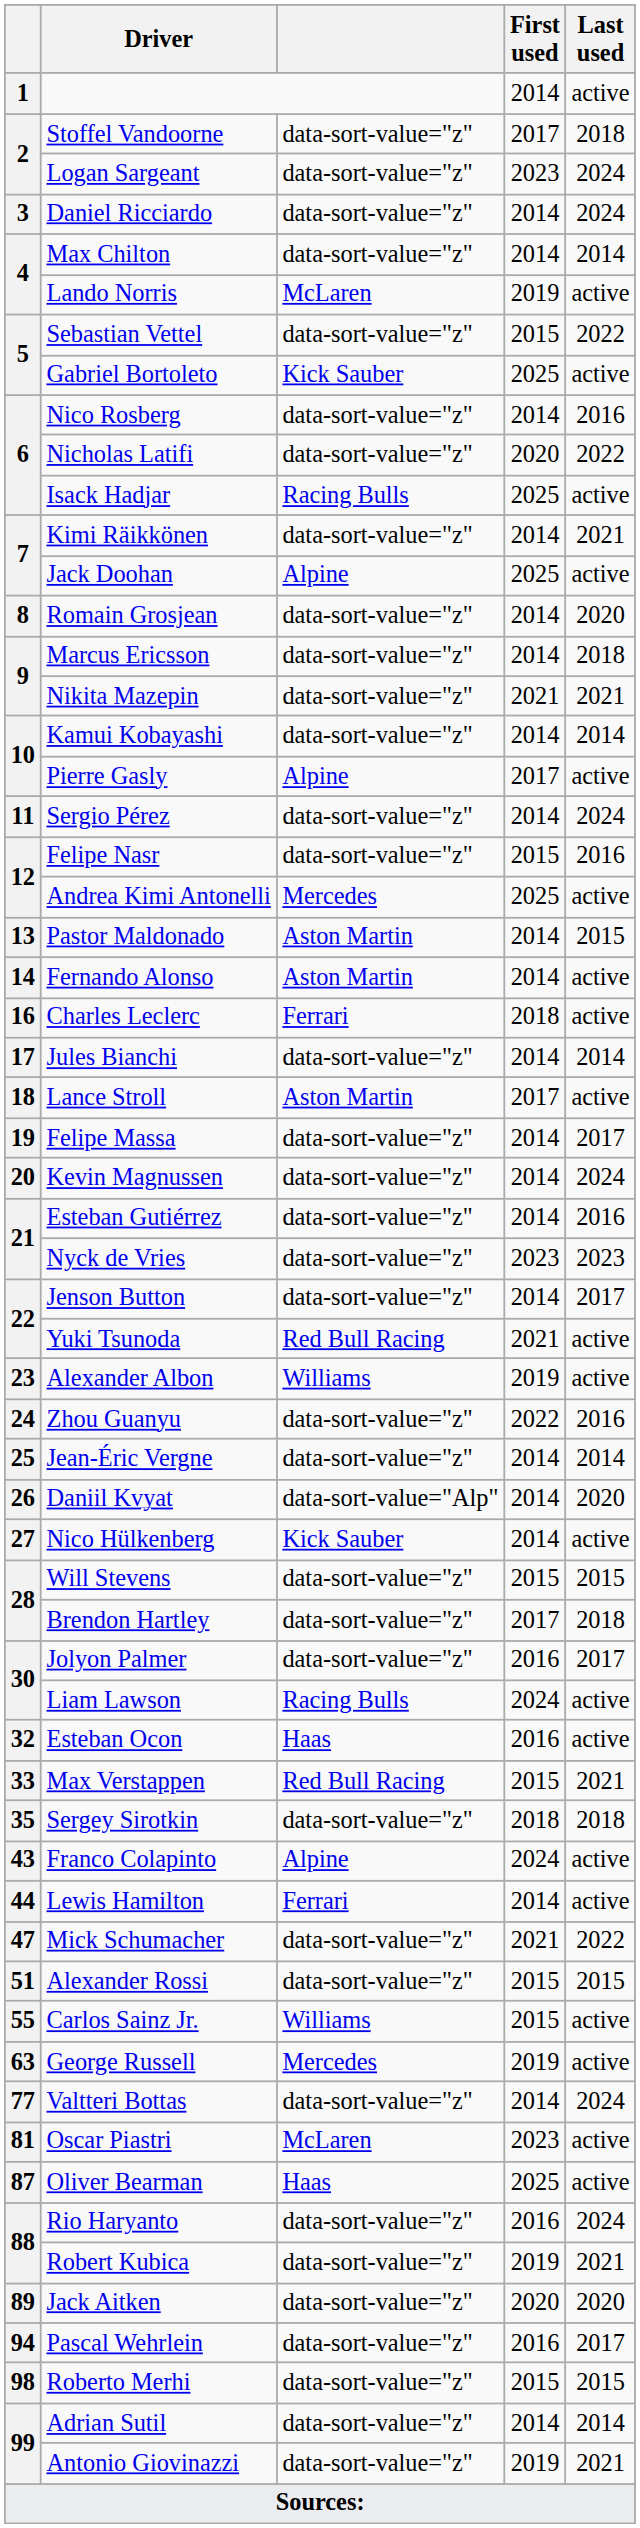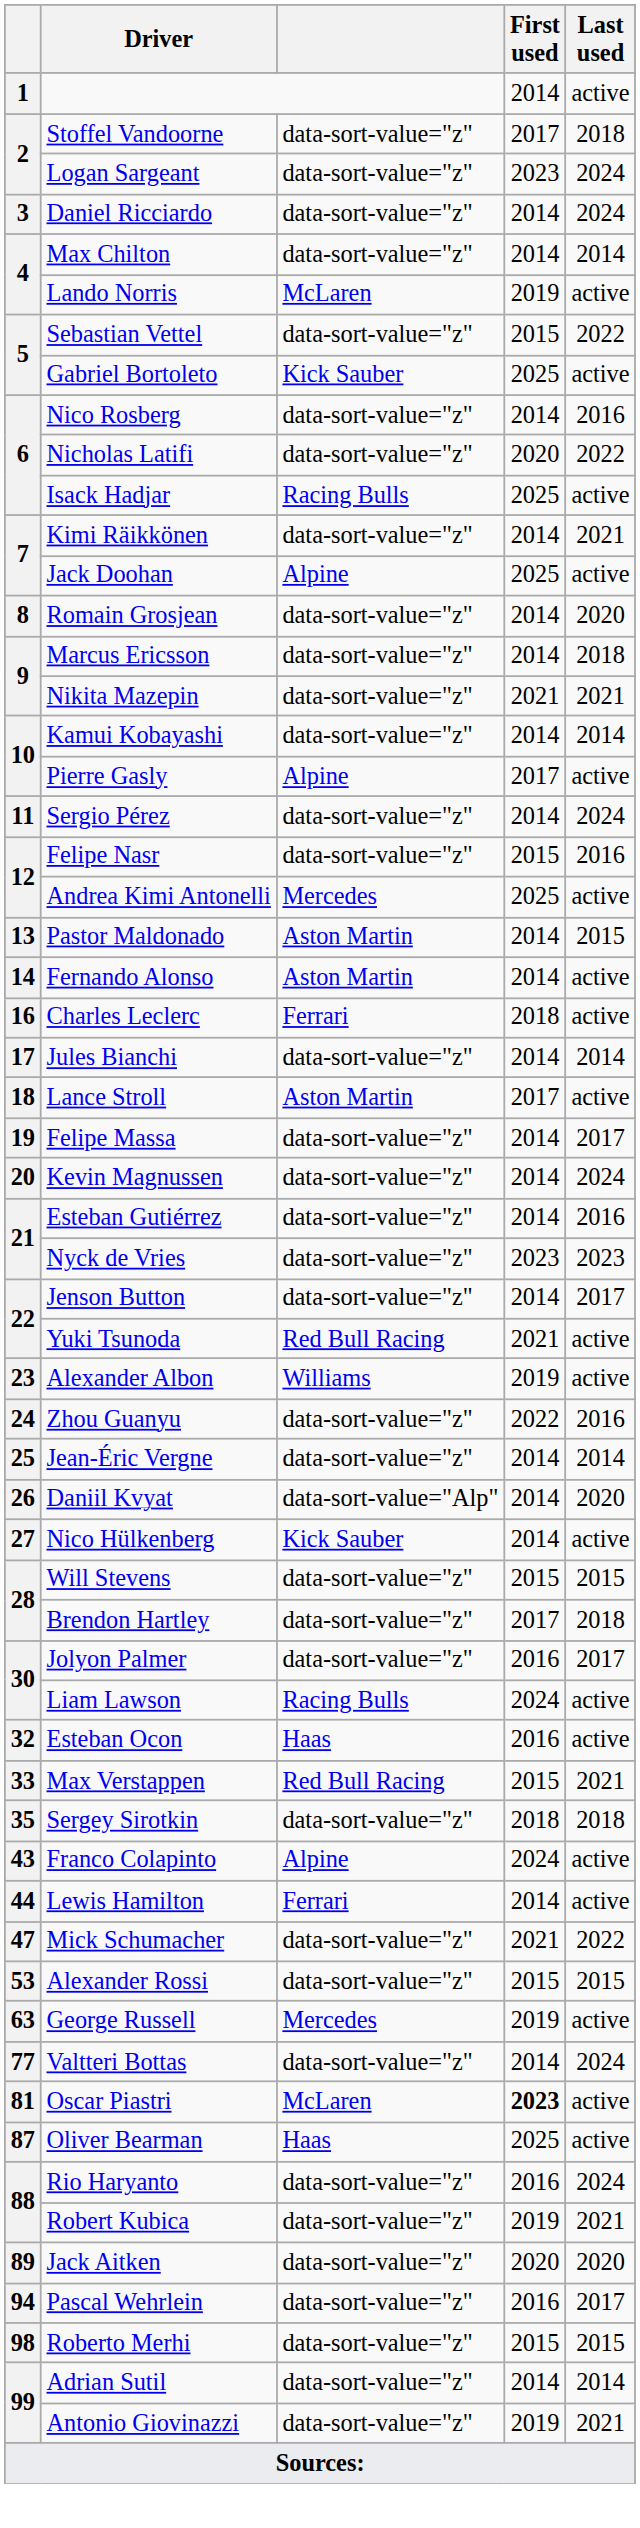 <table class="sortable wikitable" style="font-size:85%;">
 <tr>
 <th></th>
 <th>Driver</th>
 <th></th>
 <th>First<br>used</th>
 <th>Last<br>used</th>
 </tr>
 <tr>
 <th data-sort-value="01">1</th>
 <td colspan="2" data-sort-value="zzz" style="text-align:left"></td>
 <td style="text-align:center">2014</td>
 <td style="text-align:center">active</td>
 </tr>
 <tr>
 <th rowspan="2"  data-sort-value="02">2</th>
 <td data-sort-value="Van"> <a href='#'>Stoffel Vandoorne</a></td>
 <td>data-sort-value="z" </td>
 <td style="text-align:center">2017</td>
 <td style="text-align:center">2018</td>
 </tr>
 <tr>
 <td data-sort-value="Sar"> <a href='#'>Logan Sargeant</a></td>
 <td>data-sort-value="z" </td>
 <td style="text-align:center">2023</td>
 <td style="text-align:center">2024</td>
 </tr>
 <tr>
 <th data-sort-value="03">3</th>
 <td data-sort-value="Ric"> <a href='#'>Daniel Ricciardo</a></td>
 <td>data-sort-value="z" </td>
 <td style="text-align:center">2014</td>
 <td style="text-align:center">2024</td>
 </tr>
 <tr>
 <th rowspan="2" data-sort-value="04">4</th>
 <td data-sort-value="Chi"> <a href='#'>Max Chilton</a></td>
 <td>data-sort-value="z" </td>
 <td style="text-align:center">2014</td>
 <td style="text-align:center">2014</td>
 </tr>
 <tr>
 <td data-sort-value="Nor"> <a href='#'>Lando Norris</a></td>
 <td data-sort-value="McL"> <a href='#'>McLaren</a></td>
 <td style="text-align:center">2019</td>
 <td style="text-align:center">active</td>
 </tr>
 <tr>
 <th rowspan="2" data-sort-value="05">5</th>
 <td data-sort-value="Vet"> <a href='#'>Sebastian Vettel</a></td>
 <td>data-sort-value="z" </td>
 <td style="text-align:center">2015</td>
 <td style="text-align:center">2022</td>
 </tr>
 <tr>
 <td data-sort-value="Bor"> <a href='#'>Gabriel Bortoleto</a></td>
 <td data-sort-value="Sau"> <a href='#'>Kick Sauber</a></td>
 <td style="text-align:center">2025</td>
 <td style="text-align:center">active</td>
 </tr>
 <tr>
 <th rowspan="3" data-sort-value="06">6</th>
 <td data-sort-value="Ros"> <a href='#'>Nico Rosberg</a></td>
 <td>data-sort-value="z" </td>
 <td style="text-align:center">2014</td>
 <td style="text-align:center">2016</td>
 </tr>
 <tr>
 <td data-sort-value="Lat"> <a href='#'>Nicholas Latifi</a></td>
 <td>data-sort-value="z" </td>
 <td style="text-align:center">2020</td>
 <td style="text-align:center">2022</td>
 </tr>
 <tr>
 <td data-sort-value="Had"> <a href='#'>Isack Hadjar</a></td>
 <td data-sort-value="Rac"> <a href='#'>Racing Bulls</a></td>
 <td style="text-align:center">2025</td>
 <td style="text-align:center">active</td>
 </tr>
 <tr>
 <th rowspan="2" data-sort-value="07">7</th>
 <td data-sort-value="Rai"> <a href='#'>Kimi Räikkönen</a></td>
 <td>data-sort-value="z" </td>
 <td style="text-align:center">2014</td>
 <td style="text-align:center">2021</td>
 </tr>
 <tr>
 <td data-sort-value="Doo"> <a href='#'>Jack Doohan</a></td>
 <td data-sort-value="Alp"> <a href='#'>Alpine</a></td>
 <td style="text-align:center">2025</td>
 <td style="text-align:center">active</td>
 </tr>
 <tr>
 <th data-sort-value="08">8</th>
 <td data-sort-value="Gro"> <a href='#'>Romain Grosjean</a></td>
 <td>data-sort-value="z" </td>
 <td style="text-align:center">2014</td>
 <td style="text-align:center">2020</td>
 </tr>
 <tr>
 <th rowspan="2">9</th>
 <td data-sort-value="Eri"> <a href='#'>Marcus Ericsson</a></td>
 <td>data-sort-value="z" </td>
 <td style="text-align:center">2014</td>
 <td style="text-align:center">2018</td>
 </tr>
 <tr>
 <td data-sort-value="Maz"> <a href='#'>Nikita Mazepin</a></td>
 <td>data-sort-value="z" </td>
 <td style="text-align:center">2021</td>
 <td style="text-align:center">2021</td>
 </tr>
 <tr>
 <th rowspan="2">10</th>
 <td data-sort-value="Kob"> <a href='#'>Kamui Kobayashi</a></td>
 <td>data-sort-value="z" </td>
 <td style="text-align:center">2014</td>
 <td style="text-align:center">2014</td>
 </tr>
 <tr>
 <td data-sort-value="Gas"> <a href='#'>Pierre Gasly</a></td>
 <td data-sort-value="Alp"> <a href='#'>Alpine</a></td>
 <td style="text-align:center">2017</td>
 <td style="text-align:center">active</td>
 </tr>
 <tr>
 <th>11</th>
 <td data-sort-value="Per"> <a href='#'>Sergio Pérez</a></td>
 <td>data-sort-value="z" </td>
 <td style="text-align:center">2014</td>
 <td style="text-align:center">2024</td>
 </tr>
 <tr>
 <th rowspan="2">12</th>
 <td data-sort-value="Nas"> <a href='#'>Felipe Nasr</a></td>
 <td>data-sort-value="z" </td>
 <td style="text-align:center">2015</td>
 <td style="text-align:center">2016</td>
 </tr>
 <tr>
 <td data-sort-value="Ant"> <a href='#'>Andrea Kimi Antonelli</a></td>
 <td data-sort-value="Mer"> <a href='#'>Mercedes</a></td>
 <td style="text-align:center">2025</td>
 <td style="text-align:center">active</td>
 </tr>
 <tr>
 <th>13</th>
 <td data-sort-value="Mal"> <a href='#'>Pastor Maldonado</a></td>
 <td data-sort-value="Ast"> <a href='#'>Aston Martin</a></td>
 <td style="text-align:center">2014</td>
 <td style="text-align:center">2015</td>
 </tr>
 <tr>
 <th>14</th>
 <td data-sort-value="Alo"> <a href='#'>Fernando Alonso</a></td>
 <td data-sort-value="Ast"> <a href='#'>Aston Martin</a></td>
 <td style="text-align:center">2014</td>
 <td style="text-align:center">active</td>
 </tr>
 <tr>
 <th>16</th>
 <td data-sort-value="Lec"> <a href='#'>Charles Leclerc</a></td>
 <td data-sort-value="Fer"> <a href='#'>Ferrari</a></td>
 <td style="text-align:center">2018</td>
 <td style="text-align:center">active</td>
 </tr>
 <tr>
 <th>17</th>
 <td data-sort-value="Bia"> <a href='#'>Jules Bianchi</a></td>
 <td>data-sort-value="z" </td>
 <td style="text-align:center">2014</td>
 <td style="text-align:center">2014</td>
 </tr>
 <tr>
 <th>18</th>
 <td data-sort-value="Str"> <a href='#'>Lance Stroll</a></td>
 <td data-sort-value="Ast"> <a href='#'>Aston Martin</a></td>
 <td style="text-align:center">2017</td>
 <td style="text-align:center">active</td>
 </tr>
 <tr>
 <th>19</th>
 <td data-sort-value="Mas"> <a href='#'>Felipe Massa</a></td>
 <td>data-sort-value="z" </td>
 <td style="text-align:center;">2014</td>
 <td style="text-align:center;">2017</td>
 </tr>
 <tr>
 <th>20</th>
 <td data-sort-value="Mag"> <a href='#'>Kevin Magnussen</a></td>
 <td>data-sort-value="z" </td>
 <td style="text-align:center">2014</td>
 <td style="text-align:center">2024</td>
 </tr>
 <tr>
 <th rowspan="2">21</th>
 <td data-sort-value="Gut"> <a href='#'>Esteban Gutiérrez</a></td>
 <td>data-sort-value="z" </td>
 <td style="text-align:center">2014</td>
 <td style="text-align:center">2016</td>
 </tr>
 <tr>
 <td data-sort-value="Vri"> <a href='#'>Nyck de Vries</a></td>
 <td>data-sort-value="z" </td>
 <td style="text-align:center">2023</td>
 <td style="text-align:center">2023</td>
 </tr>
 <tr>
 <th rowspan="2">22</th>
 <td data-sort-value="But"> <a href='#'>Jenson Button</a></td>
 <td>data-sort-value="z" </td>
 <td style="text-align:center">2014</td>
 <td style="text-align:center">2017</td>
 </tr>
 <tr>
 <td data-sort-value="Tsu"> <a href='#'>Yuki Tsunoda</a></td>
 <td data-sort-value="Red" nowrap> <a href='#'>Red Bull Racing</a></td>
 <td style="text-align:center">2021</td>
 <td style="text-align:center">active</td>
 </tr>
 <tr>
 <th>23</th>
 <td data-sort-value="Alb"> <a href='#'>Alexander Albon</a></td>
 <td data-sort-value="Wil"> <a href='#'>Williams</a></td>
 <td style="text-align:center">2019</td>
 <td style="text-align:center">active</td>
 </tr>
 <tr>
 <th>24</th>
 <td data-sort-value="Zho"> <a href='#'>Zhou Guanyu</a></td>
 <td>data-sort-value="z" </td>
 <td style="text-align:center">2022</td>
 <td style="text-align:center">2016</td>
 </tr>
 <tr>
 <th>25</th>
 <td data-sort-value="Verg"> <a href='#'>Jean-Éric Vergne</a></td>
 <td>data-sort-value="z" </td>
 <td style="text-align:center">2014</td>
 <td style="text-align:center">2014</td>
 </tr>
 <tr>
 <th>26</th>
 <td data-sort-value="Kvy"> <a href='#'>Daniil Kvyat</a></td>
 <td>data-sort-value="Alp" </td>
 <td style="text-align:center">2014</td>
 <td style="text-align:center">2020</td>
 </tr>
 <tr>
 <th>27</th>
 <td data-sort-value="Hul"> <a href='#'>Nico Hülkenberg</a></td>
 <td data-sort-value="Sau"> <a href='#'>Kick Sauber</a></td>
 <td style="text-align:center">2014</td>
 <td style="text-align:center">active</td>
 </tr>
 <tr>
 <th rowspan="2">28</th>
 <td data-sort-value="Ste"> <a href='#'>Will Stevens</a></td>
 <td>data-sort-value="z" </td>
 <td style="text-align:center">2015</td>
 <td style="text-align:center">2015</td>
 </tr>
 <tr>
 <td data-sort-value="Hart"> <a href='#'>Brendon Hartley</a></td>
 <td>data-sort-value="z" </td>
 <td style="text-align:center">2017</td>
 <td style="text-align:center">2018</td>
 </tr>
 <tr>
 <th rowspan="2">30</th>
 <td data-sort-value="Pal"> <a href='#'>Jolyon Palmer</a></td>
 <td>data-sort-value="z" </td>
 <td style="text-align:center">2016</td>
 <td style="text-align:center">2017</td>
 </tr>
 <tr>
 <td data-sort-value="Law"> <a href='#'>Liam Lawson</a></td>
 <td data-sort-value="Rac"> <a href='#'>Racing Bulls</a></td>
 <td style="text-align:center">2024</td>
 <td style="text-align:center">active</td>
 </tr>
 <tr>
 <th>32</th>
 <td data-sort-value="Oco"> <a href='#'>Esteban Ocon</a></td>
 <td data-sort-value="Haa"> <a href='#'>Haas</a></td>
 <td style="text-align:center">2016</td>
 <td style="text-align:center">active</td>
 </tr>
 <tr>
 <th>33</th>
 <td data-sort-value="Vers"> <a href='#'>Max Verstappen</a></td>
 <td data-sort-value="Red"> <a href='#'>Red Bull Racing</a></td>
 <td style="text-align:center">2015</td>
 <td style="text-align:center">2021</td>
 </tr>
 <tr>
 <th>35</th>
 <td data-sort-value="Sir"> <a href='#'>Sergey Sirotkin</a></td>
 <td>data-sort-value="z" </td>
 <td style="text-align:center">2018</td>
 <td style="text-align:center">2018</td>
 </tr>
 <tr>
 <th>43</th>
 <td data-sort-value="Col"> <a href='#'>Franco Colapinto</a></td>
 <td data-sort-value="Alp"> <a href='#'>Alpine</a></td>
 <td style="text-align:center">2024</td>
 <td style="text-align:center">active</td>
 </tr>
 <tr>
 <th>44</th>
 <td data-sort-value="Ham"> <a href='#'>Lewis Hamilton</a></td>
 <td data-sort-value="Fer"> <a href='#'>Ferrari</a></td>
 <td style="text-align:center">2014</td>
 <td style="text-align:center">active</td>
 </tr>
 <tr>
 <th>47</th>
 <td data-sort-value="Sch"> <a href='#'>Mick Schumacher</a></td>
 <td>data-sort-value="z" </td>
 <td style="text-align:center">2021</td>
 <td style="text-align:center">2022</td>
 </tr>
 <tr>
-<th>51</th>
+<th>53</th>
 <td data-sort-value="Ross"> <a href='#'>Alexander Rossi</a></td>
 <td>data-sort-value="z" </td>
 <td style="text-align:center">2015</td>
 <td style="text-align:center">2015</td>
-</tr>
-<tr>
-<th>55</th>
-<td data-sort-value="Sai"> <a href='#'>Carlos Sainz Jr.</a></td>
-<td data-sort-value="Wil"> <a href='#'>Williams</a></td>
-<td style="text-align:center">2015</td>
-<td style="text-align:center">active</td>
 </tr>
 <tr>
 <th>63</th>
 <td data-sort-value="Rus"> <a href='#'>George Russell</a></td>
 <td data-sort-value="Mer"> <a href='#'>Mercedes</a></td>
 <td style="text-align:center">2019</td>
 <td style="text-align:center">active</td>
 </tr>
 <tr>
 <th>77</th>
 <td data-sort-value="Bot"> <a href='#'>Valtteri Bottas</a></td>
 <td>data-sort-value="z" </td>
 <td style="text-align:center">2014</td>
 <td style="text-align:center">2024</td>
 </tr>
 <tr>
 <th>81</th>
 <td data-sort-value="Pia"> <a href='#'>Oscar Piastri</a></td>
 <td data-sort-value="McL"> <a href='#'>McLaren</a></td>
-<td style="text-align:center">2023</td>
+<td style="text-align:center"><strong>2023</strong></td>
 <td style="text-align:center">active</td>
 </tr>
 <tr>
 <th>87</th>
 <td data-sort-value="Hul"> <a href='#'>Oliver Bearman</a></td>
 <td data-sort-value="Haa"> <a href='#'>Haas</a></td>
 <td style="text-align:center">2025</td>
 <td style="text-align:center">active</td>
 </tr>
 <tr>
 <th rowspan="2">88</th>
 <td data-sort-value="Hary"> <a href='#'>Rio Haryanto</a></td>
 <td>data-sort-value="z" </td>
 <td style="text-align:center">2016</td>
 <td style="text-align:center">2024</td>
 </tr>
 <tr>
 <td data-sort-value="Kub"> <a href='#'>Robert Kubica</a></td>
 <td>data-sort-value="z" </td>
 <td style="text-align:center">2019</td>
 <td style="text-align:center">2021</td>
 </tr>
 <tr>
 <th>89</th>
 <td data-sort-value="Ait"> <a href='#'>Jack Aitken</a></td>
 <td>data-sort-value="z" </td>
 <td style="text-align:center">2020</td>
 <td style="text-align:center">2020</td>
 </tr>
 <tr>
 <th>94</th>
 <td data-sort-value="Weh"> <a href='#'>Pascal Wehrlein</a></td>
 <td>data-sort-value="z" </td>
 <td style="text-align:center">2016</td>
 <td style="text-align:center">2017</td>
 </tr>
 <tr>
 <th>98</th>
 <td data-sort-value="Mer"> <a href='#'>Roberto Merhi</a></td>
 <td>data-sort-value="z" </td>
 <td style="text-align:center">2015</td>
 <td style="text-align:center">2015</td>
 </tr>
 <tr>
 <th rowspan="2">99</th>
 <td data-sort-value="Sut"> <a href='#'>Adrian Sutil</a></td>
 <td>data-sort-value="z" </td>
 <td style="text-align:center">2014</td>
 <td style="text-align:center">2014</td>
 </tr>
 <tr>
 <td data-sort-value="Gio" nowrap> <a href='#'>Antonio Giovinazzi</a></td>
 <td>data-sort-value="z" </td>
 <td style="text-align:center">2019</td>
 <td style="text-align:center">2021</td>
 </tr>
 <tr class="sortbottom">
 <td colspan="5" style="background:#eaecf0; text-align:center;"><strong>Sources:</strong></td>
 </tr>
 </table>
